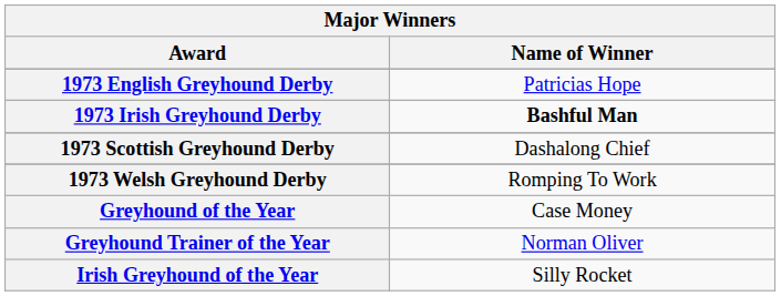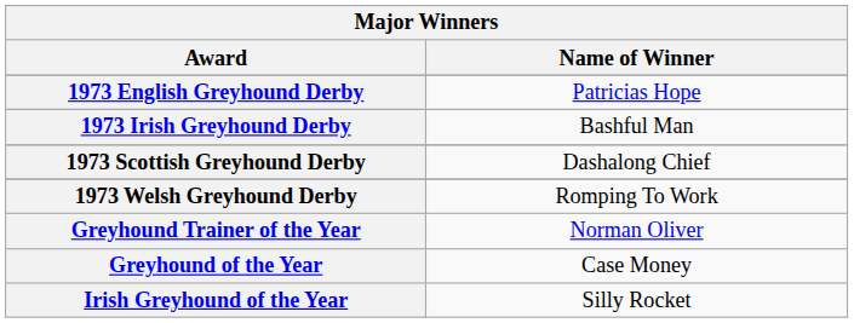 <table class="wikitable">
 <tr>
 <th colspan="2">Major Winners</th>
 </tr>
 <tr>
 <th width=300>Award</th>
 <th width=300>Name of Winner</th>
 </tr>
 <tr>
 </tr>
 <tr align=center>
 <th><a href='#'>1973 English Greyhound Derby</a></th>
 <td><a href='#'>Patricias Hope</a></td>
 </tr>
 <tr>
 </tr>
 <tr align=center>
 <th><a href='#'>1973 Irish Greyhound Derby</a></th>
-<td><strong>Bashful Man </strong></td>
+<td>Bashful Man </td>
 </tr>
 <tr>
 </tr>
 <tr align=center>
 <th>1973 Scottish Greyhound Derby</th>
 <td>Dashalong Chief </td>
 </tr>
 <tr>
 </tr>
 <tr align=center>
 <th>1973 Welsh Greyhound Derby</th>
 <td>Romping To Work</td>
 </tr>
 <tr align=center>
+<th><a href='#'>Greyhound Trainer of the Year</a></th>
+<td><a href='#'>Norman Oliver</a></td>
+</tr>
+<tr align=center>
 <th><a href='#'>Greyhound of the Year</a></th>
 <td>Case Money</td>
-</tr>
-<tr align=center>
-<th><a href='#'>Greyhound Trainer of the Year</a></th>
-<td><a href='#'>Norman Oliver</a></td>
 </tr>
 <tr align=center>
 <th><a href='#'>Irish Greyhound of the Year</a></th>
 <td>Silly Rocket </td>
 </tr>
 </table>
